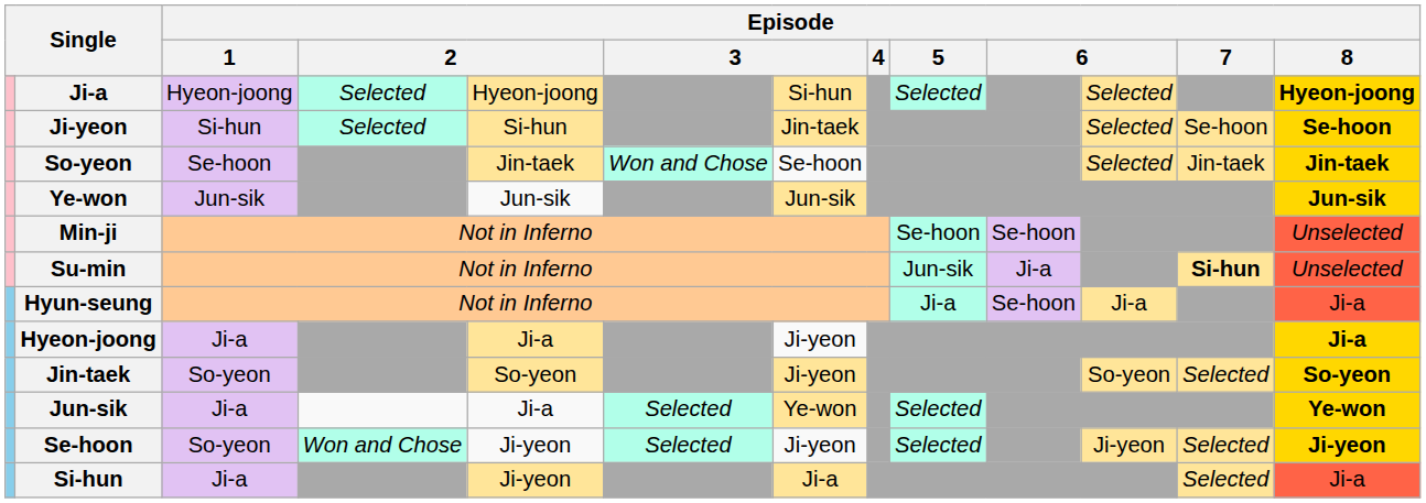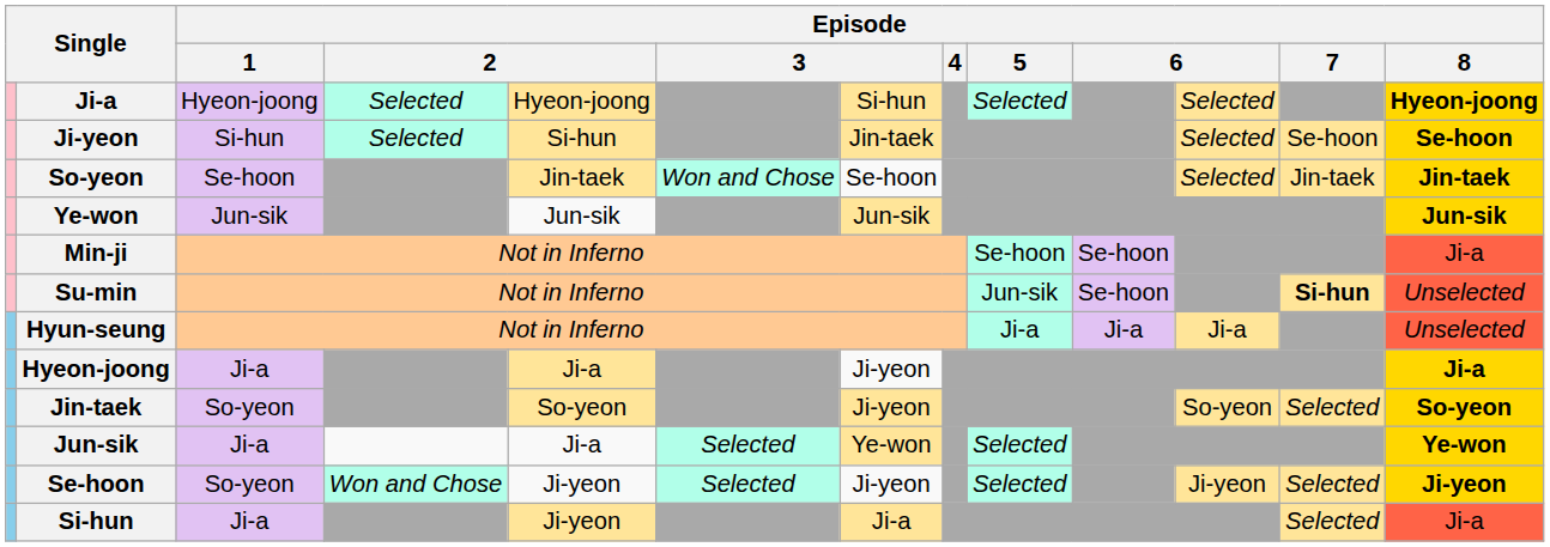 <table class="wikitable" style="text-align:center">
 <tr>
 <th colspan="2" rowspan="2">Single</th>
 <th colspan="12">Episode</th>
 </tr>
 <tr>
 <th>1</th>
 <th colspan="2">2</th>
 <th colspan="2">3</th>
 <th>4</th>
 <th>5</th>
 <th colspan="3">6</th>
 <th>7</th>
 <th>8</th>
 </tr>
 <tr>
 <td style="background:pink"></td>
 <th>Ji-a</th>
 <td style="background:#e1c2f3">Hyeon-joong</td>
 <td style="background:#b1ffe9"><em>Selected</em></td>
 <td style="background:#ffe599">Hyeon-joong</td>
 <td style="background:darkgray"></td>
 <td style="background:#ffe599">Si-hun</td>
 <td style="background:darkgray"></td>
 <td colspan="2" style="background:#b1ffe9"><em>Selected</em></td>
 <td style="background:darkgray"></td>
 <td style="background:#ffe599"><em>Selected</em></td>
 <td style="background:darkgray"></td>
 <td style="background:gold"><strong>Hyeon-joong</strong></td>
 </tr>
 <tr>
 <td style="background:pink"></td>
 <th>Ji-yeon</th>
 <td style="background:#e1c2f3">Si-hun</td>
 <td style="background:#b1ffe9"><em>Selected</em></td>
 <td style="background:#ffe599">Si-hun</td>
 <td style="background:darkgray"></td>
 <td style="background:#ffe599">Jin-taek</td>
 <td colspan="4" style="background:darkgray"></td>
 <td style="background:#ffe599"><em>Selected</em></td>
 <td style="background:#ffe599">Se-hoon</td>
 <td style="background:gold"><strong>Se-hoon</strong></td>
 </tr>
 <tr>
 <td style="background:pink"></td>
 <th>So-yeon</th>
 <td style="background:#e1c2f3">Se-hoon</td>
 <td style="background:darkgray"></td>
 <td style="background:#ffe599">Jin-taek</td>
 <td style="background:#b1ffe9"><em>Won and Chose</em></td>
 <td>Se-hoon</td>
 <td colspan="4" style="background:darkgray"></td>
 <td style="background:#ffe599"><em>Selected</em></td>
 <td style="background:#ffe599">Jin-taek</td>
 <td style="background:gold"><strong>Jin-taek</strong></td>
 </tr>
 <tr>
 <td style="background:pink"></td>
 <th>Ye-won</th>
 <td style="background:#e1c2f3">Jun-sik</td>
 <td style="background:darkgray"></td>
 <td>Jun-sik</td>
 <td style="background:darkgray"></td>
 <td style="background:#ffe599">Jun-sik</td>
 <td colspan="6" style="background:darkgray"></td>
 <td style="background:gold"><strong>Jun-sik</strong></td>
 </tr>
 <tr>
 <td style="background:pink"></td>
 <th>Min-ji</th>
 <td colspan="6" style="background:#ffc993"><em>Not in Inferno</em></td>
 <td colspan="2" style="background:#b1ffe9">Se-hoon</td>
 <td style="background:#e1c2f3">Se-hoon</td>
 <td colspan="2" style="background:darkgray"></td>
-<td style="background:tomato"><em>Unselected</em></td>
+<td style="background:tomato">Ji-a</td>
 </tr>
 <tr>
 <td style="background:pink"></td>
 <th>Su-min</th>
 <td colspan="6" style="background:#ffc993"><em>Not in Inferno</em></td>
 <td colspan="2" style="background:#b1ffe9">Jun-sik</td>
-<td style="background:#e1c2f3">Ji-a</td>
+<td style="background:#e1c2f3">Se-hoon</td>
 <td style="background:darkgray"></td>
 <td style="background:#ffe599"><strong>Si-hun</strong></td>
 <td style="background:tomato"><em>Unselected</em></td>
 </tr>
 <tr>
 <td style="background:skyblue"></td>
 <th>Hyun-seung</th>
 <td colspan="6" style="background:#ffc993"><em>Not in Inferno</em></td>
 <td colspan="2" style="background:#b1ffe9">Ji-a</td>
-<td style="background:#e1c2f3">Se-hoon</td>
+<td style="background:#e1c2f3">Ji-a</td>
 <td style="background:#ffe599">Ji-a</td>
 <td style="background:darkgray"></td>
-<td style="background:tomato">Ji-a</td>
+<td style="background:tomato"><em>Unselected</em></td>
 </tr>
 <tr>
 <td style="background:skyblue"></td>
 <th>Hyeon-joong</th>
 <td style="background:#e1c2f3">Ji-a</td>
 <td style="background:darkgray"></td>
 <td style="background:#ffe599">Ji-a</td>
 <td style="background:darkgray"></td>
 <td>Ji-yeon</td>
 <td colspan="6" style="background:darkgray"></td>
 <td style="background:gold"><strong>Ji-a</strong></td>
 </tr>
 <tr>
 <td style="background:skyblue"></td>
 <th>Jin-taek</th>
 <td style="background:#e1c2f3">So-yeon</td>
 <td style="background:darkgray"></td>
 <td style="background:#ffe599">So-yeon</td>
 <td style="background:darkgray"></td>
 <td style="background:#ffe599">Ji-yeon</td>
 <td colspan="4" style="background:darkgray"></td>
 <td style="background:#ffe599">So-yeon</td>
 <td style="background:#ffe599"><em>Selected</em></td>
 <td style="background:gold"><strong>So-yeon</strong></td>
 </tr>
 <tr>
 <td style="background:skyblue"></td>
 <th>Jun-sik</th>
 <td style="background:#e1c2f3">Ji-a</td>
 <td tyle="background:darkgray"></td>
 <td>Ji-a</td>
 <td style="background:#b1ffe9"><em>Selected</em></td>
 <td style="background:#ffe599">Ye-won</td>
 <td style="background:darkgray"></td>
 <td colspan="2" style="background:#b1ffe9"><em>Selected</em></td>
 <td colspan="3" style="background:darkgray"></td>
 <td style="background:gold"><strong>Ye-won</strong></td>
 </tr>
 <tr>
 <td style="background:skyblue"></td>
 <th>Se-hoon</th>
 <td style="background:#e1c2f3">So-yeon</td>
 <td style="background:#b1ffe9"><em>Won and Chose</em></td>
 <td>Ji-yeon</td>
 <td style="background:#b1ffe9"><em>Selected</em></td>
 <td>Ji-yeon</td>
 <td style="background:darkgray"></td>
 <td colspan="2" style="background:#b1ffe9"><em>Selected</em></td>
 <td style="background:darkgray"></td>
 <td style="background:#ffe599">Ji-yeon</td>
 <td style="background:#ffe599"><em>Selected</em></td>
 <td style="background:gold"><strong>Ji-yeon</strong></td>
 </tr>
 <tr>
 <td style="background:skyblue"></td>
 <th>Si-hun</th>
 <td style="background:#e1c2f3">Ji-a</td>
 <td style="background:darkgray"></td>
 <td style="background:#ffe599">Ji-yeon</td>
 <td style="background:darkgray"></td>
 <td style="background:#ffe599">Ji-a</td>
 <td colspan="5" style="background:darkgray"></td>
 <td style="background:#ffe599"><em>Selected</em></td>
 <td style="background:tomato">Ji-a</td>
 </tr>
 </table>
